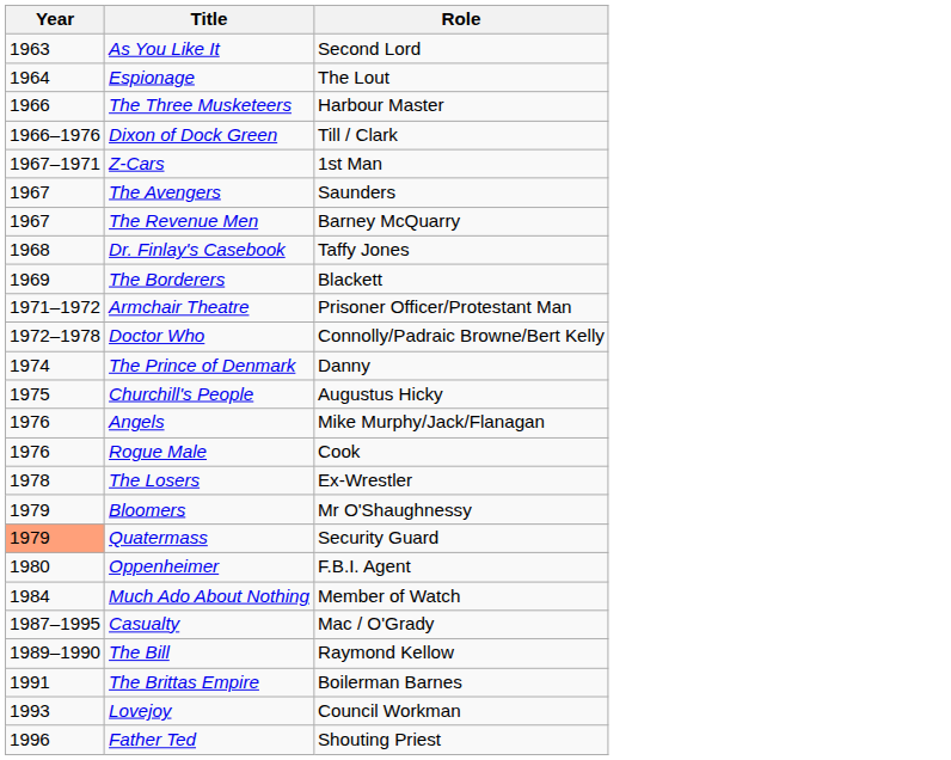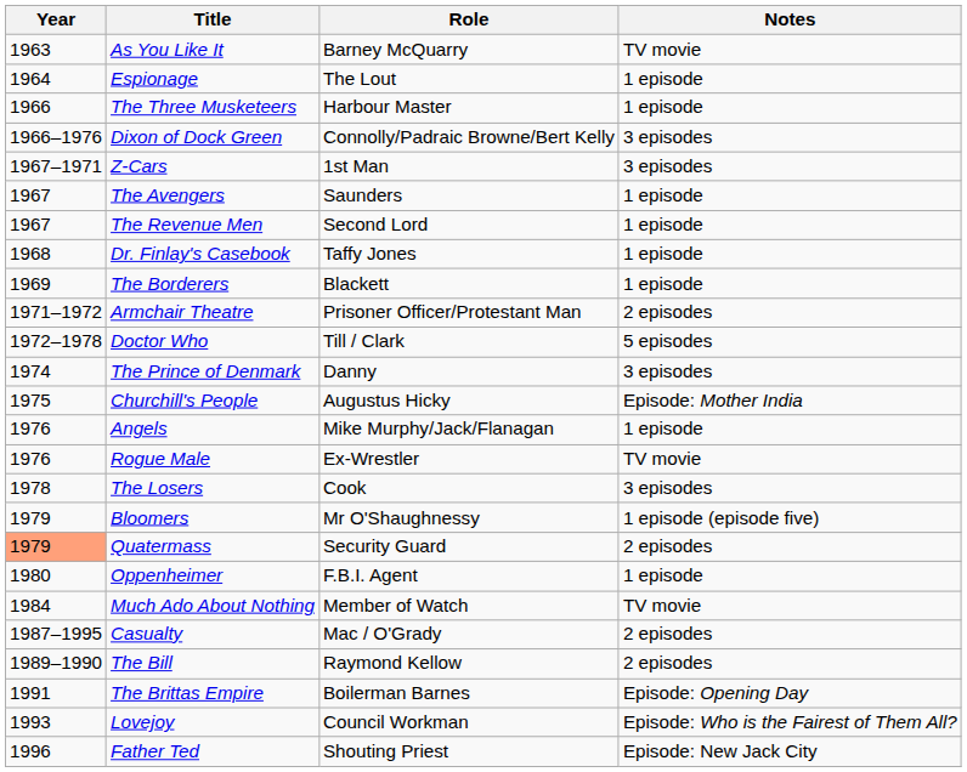 <table class="wikitable">
 <tr>
 <th>Year</th>
 <th>Title</th>
 <th>Role</th>
+<th>Notes</th>
 </tr>
 <tr>
 <td>1963</td>
 <td><em><a href='#'>As You Like It</a></em></td>
-<td>Second Lord</td>
+<td>Barney McQuarry</td>
+<td>TV movie</td>
 </tr>
 <tr>
 <td>1964</td>
 <td><em><a href='#'>Espionage</a></em></td>
 <td>The Lout</td>
+<td>1 episode</td>
 </tr>
 <tr>
 <td>1966</td>
 <td><em><a href='#'>The Three Musketeers</a></em></td>
 <td>Harbour Master</td>
+<td>1 episode</td>
 </tr>
 <tr>
 <td>1966–1976</td>
 <td><em><a href='#'>Dixon of Dock Green</a></em></td>
-<td>Till / Clark</td>
+<td>Connolly/Padraic Browne/Bert Kelly</td>
+<td>3 episodes</td>
 </tr>
 <tr>
 <td>1967–1971</td>
 <td><em><a href='#'>Z-Cars</a></em></td>
 <td>1st Man</td>
+<td>3 episodes</td>
 </tr>
 <tr>
 <td>1967</td>
 <td><em><a href='#'>The Avengers</a></em></td>
 <td>Saunders</td>
+<td>1 episode</td>
 </tr>
 <tr>
 <td>1967</td>
 <td><em><a href='#'>The Revenue Men</a></em></td>
-<td>Barney McQuarry</td>
+<td>Second Lord</td>
+<td>1 episode</td>
 </tr>
 <tr>
 <td>1968</td>
 <td><em><a href='#'>Dr. Finlay's Casebook</a></em></td>
 <td>Taffy Jones</td>
+<td>1 episode</td>
 </tr>
 <tr>
 <td>1969</td>
 <td><em><a href='#'>The Borderers</a></em></td>
 <td>Blackett</td>
+<td>1 episode</td>
 </tr>
 <tr>
 <td>1971–1972</td>
 <td><em><a href='#'>Armchair Theatre</a></em></td>
 <td>Prisoner Officer/Protestant Man</td>
+<td>2 episodes</td>
 </tr>
 <tr>
 <td>1972–1978</td>
 <td><em><a href='#'>Doctor Who</a></em></td>
-<td>Connolly/Padraic Browne/Bert Kelly</td>
+<td>Till / Clark</td>
+<td>5 episodes</td>
 </tr>
 <tr>
 <td>1974</td>
 <td><em><a href='#'>The Prince of Denmark</a></em></td>
 <td>Danny</td>
+<td>3 episodes</td>
 </tr>
 <tr>
 <td>1975</td>
 <td><em><a href='#'>Churchill's People</a></em></td>
 <td>Augustus Hicky</td>
+<td>Episode: <em>Mother India</em></td>
 </tr>
 <tr>
 <td>1976</td>
 <td><em><a href='#'>Angels</a></em></td>
 <td>Mike Murphy/Jack/Flanagan</td>
+<td>1 episode</td>
 </tr>
 <tr>
 <td>1976</td>
 <td><em><a href='#'>Rogue Male</a></em></td>
-<td>Cook</td>
+<td>Ex-Wrestler</td>
+<td>TV movie</td>
 </tr>
 <tr>
 <td>1978</td>
 <td><em><a href='#'>The Losers</a></em></td>
-<td>Ex-Wrestler</td>
+<td>Cook</td>
+<td>3 episodes</td>
 </tr>
 <tr>
 <td>1979</td>
 <td><em><a href='#'>Bloomers</a></em></td>
 <td>Mr O'Shaughnessy</td>
+<td>1 episode (episode five)</td>
 </tr>
 <tr>
 <td style="background: lightsalmon;">1979</td>
 <td><em><a href='#'>Quatermass</a></em></td>
 <td>Security Guard</td>
+<td>2 episodes</td>
 </tr>
 <tr>
 <td>1980</td>
 <td><em><a href='#'>Oppenheimer</a></em></td>
 <td>F.B.I. Agent</td>
+<td>1 episode</td>
 </tr>
 <tr>
 <td>1984</td>
 <td><em><a href='#'>Much Ado About Nothing</a></em></td>
 <td>Member of Watch</td>
+<td>TV movie</td>
 </tr>
 <tr>
 <td>1987–1995</td>
 <td><em><a href='#'>Casualty</a></em></td>
 <td>Mac / O'Grady</td>
+<td>2 episodes</td>
 </tr>
 <tr>
 <td>1989–1990</td>
 <td><em><a href='#'>The Bill</a></em></td>
 <td>Raymond Kellow</td>
+<td>2 episodes</td>
 </tr>
 <tr>
 <td>1991</td>
 <td><em><a href='#'>The Brittas Empire</a></em></td>
 <td>Boilerman Barnes</td>
+<td>Episode: <em>Opening Day</em></td>
 </tr>
 <tr>
 <td>1993</td>
 <td><em><a href='#'>Lovejoy</a></em></td>
 <td>Council Workman</td>
+<td>Episode: <em>Who is the Fairest of Them All?</em></td>
 </tr>
 <tr>
 <td>1996</td>
 <td><em><a href='#'>Father Ted</a></em></td>
 <td>Shouting Priest</td>
+<td>Episode: New Jack City</td>
 </tr>
 </table>
